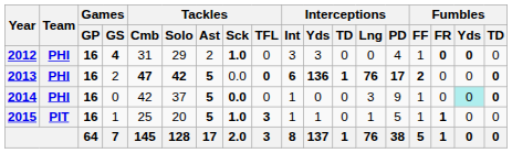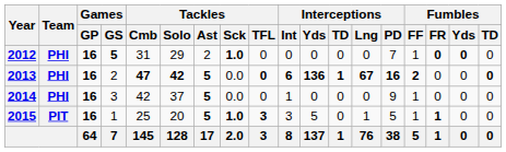 <table class="wikitable" style="text-align:center">
 <tr>
 <th rowspan="2">Year</th>
 <th rowspan="2">Team</th>
 <th colspan="2">Games</th>
 <th colspan="5">Tackles</th>
 <th colspan="5">Interceptions</th>
 <th colspan="4">Fumbles</th>
 </tr>
 <tr>
 <th>GP</th>
 <th>GS</th>
 <th>Cmb</th>
 <th>Solo</th>
 <th>Ast</th>
 <th>Sck</th>
 <th>TFL</th>
 <th>Int</th>
 <th>Yds</th>
 <th>TD</th>
 <th>Lng</th>
 <th>PD</th>
 <th>FF</th>
 <th>FR</th>
 <th>Yds</th>
 <th>TD</th>
 </tr>
 <tr>
 <th><a href='#'>2012</a></th>
 <th><a href='#'>PHI</a></th>
 <td><strong>16</strong></td>
-<td><strong>4</strong></td>
+<td><strong>5</strong></td>
 <td>31</td>
 <td>29</td>
 <td>2</td>
 <td><strong>1.0</strong></td>
 <td>0</td>
-<td>3</td>
-<td>3</td>
 <td>0</td>
 <td>0</td>
-<td>4</td>
+<td>0</td>
+<td>0</td>
+<td>7</td>
 <td>1</td>
 <td><strong>0</strong></td>
 <td><strong>0</strong></td>
 <td>0</td>
 </tr>
 <tr>
 <th><a href='#'>2013</a></th>
 <th><a href='#'>PHI</a></th>
 <td><strong>16</strong></td>
 <td>2</td>
 <td><strong>47</strong></td>
 <td><strong>42</strong></td>
 <td><strong>5</strong></td>
 <td>0.0</td>
 <td><strong>0</strong></td>
 <td><strong>6</strong></td>
 <td><strong>136</strong></td>
 <td><strong>1</strong></td>
-<td><strong>76</strong></td>
-<td><strong>17</strong></td>
+<td><strong>67</strong></td>
+<td><strong>16</strong></td>
 <td><strong>2</strong></td>
 <td>0</td>
 <td>0</td>
 <td><strong>0</strong></td>
 </tr>
 <tr>
 <th><a href='#'>2014</a></th>
 <th><a href='#'>PHI</a></th>
 <td><strong>16</strong></td>
-<td>0</td>
+<td>3</td>
 <td>42</td>
 <td>37</td>
 <td><strong>5</strong></td>
-<td><strong>0.0</strong></td>
+<td>0.0</td>
 <td>0</td>
 <td>1</td>
 <td>0</td>
 <td>0</td>
-<td>3</td>
+<td>0</td>
 <td>9</td>
 <td>1</td>
 <td>0</td>
-<td style="background: paleturquoise;">0</td>
-<td><strong>0</strong></td>
+<td>0</td>
+<td>0</td>
 </tr>
 <tr>
 <th><a href='#'>2015</a></th>
 <th><a href='#'>PIT</a></th>
 <td><strong>16</strong></td>
 <td>1</td>
 <td>25</td>
 <td>20</td>
 <td><strong>5</strong></td>
 <td><strong>1.0</strong></td>
 <td><strong>3</strong></td>
-<td>1</td>
-<td>1</td>
+<td>3</td>
+<td>5</td>
 <td>0</td>
 <td>1</td>
 <td>5</td>
 <td>1</td>
 <td><strong>1</strong></td>
 <td>0</td>
 <td>0</td>
 </tr>
 <tr>
 <th colspan="2"></th>
 <th>64</th>
 <th>7</th>
 <th>145</th>
 <th>128</th>
 <th>17</th>
 <th>2.0</th>
 <th>3</th>
 <th>8</th>
 <th>137</th>
 <th>1</th>
 <th>76</th>
 <th>38</th>
 <th>5</th>
 <th>1</th>
 <th>0</th>
 <th>0</th>
 </tr>
 </table>
